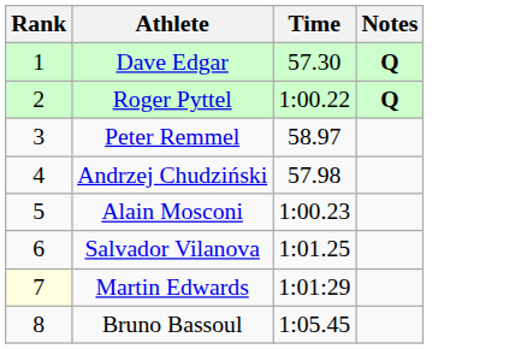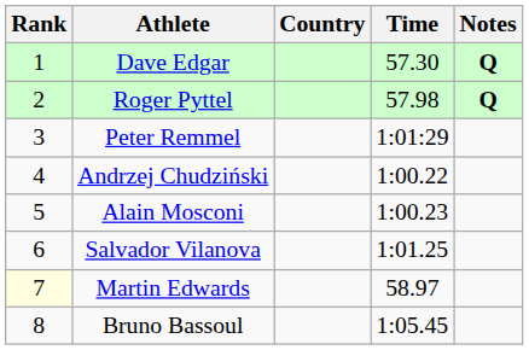 <table class="wikitable sortable" style="text-align:center">
 <tr>
 <th>Rank</th>
 <th>Athlete</th>
+<th>Country</th>
 <th>Time</th>
 <th>Notes</th>
 </tr>
 <tr bgcolor=ccffcc>
 <td>1</td>
 <td><a href='#'>Dave Edgar</a></td>
+<td align=left></td>
 <td>57.30</td>
 <td><strong>Q</strong></td>
 </tr>
 <tr bgcolor=ccffcc>
 <td>2</td>
 <td><a href='#'>Roger Pyttel</a></td>
-<td>1:00.22</td>
+<td align=left></td>
+<td>57.98</td>
 <td><strong> Q </strong></td>
 </tr>
 <tr>
 <td>3</td>
 <td><a href='#'>Peter Remmel</a></td>
-<td>58.97</td>
+<td align=left></td>
+<td>1:01:29</td>
 <td><strong> </strong></td>
 </tr>
 <tr>
 <td>4</td>
 <td><a href='#'>Andrzej Chudziński</a></td>
-<td>57.98</td>
+<td align=left></td>
+<td>1:00.22</td>
 <td><strong> </strong></td>
 </tr>
 <tr>
 <td>5</td>
 <td><a href='#'>Alain Mosconi</a></td>
+<td align=left></td>
 <td>1:00.23</td>
 <td><strong> </strong></td>
 </tr>
 <tr>
 <td>6</td>
 <td><a href='#'>Salvador Vilanova</a></td>
+<td align=left></td>
 <td>1:01.25</td>
 <td><strong> </strong></td>
 </tr>
 <tr>
 <td style="background: lightyellow;">7</td>
 <td><a href='#'>Martin Edwards</a></td>
-<td>1:01:29</td>
+<td align=left></td>
+<td>58.97</td>
 <td><strong> </strong></td>
 </tr>
 <tr>
 <td>8</td>
 <td>Bruno Bassoul</td>
+<td align=left></td>
 <td>1:05.45</td>
 <td><strong> </strong></td>
 </tr>
 </table>
